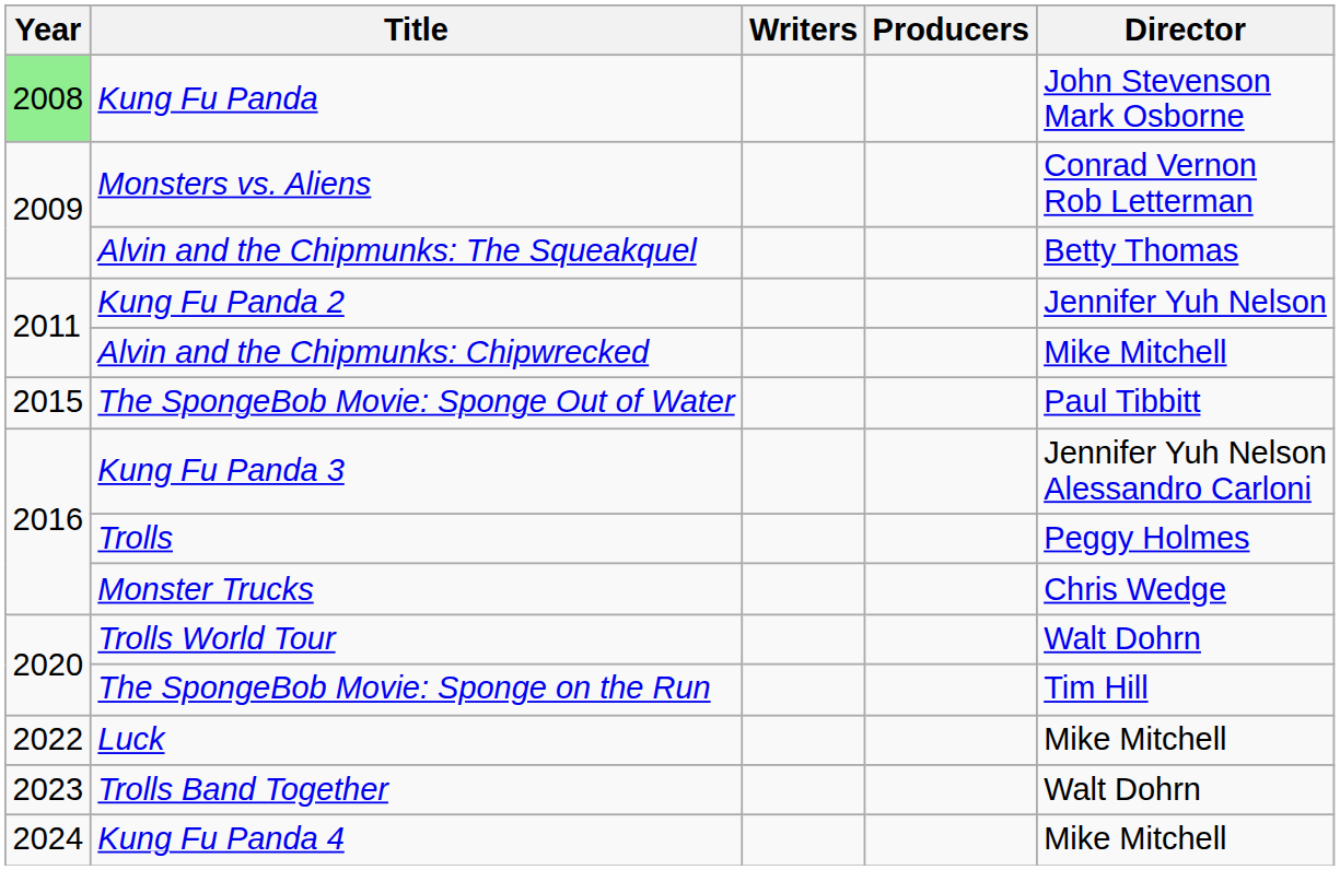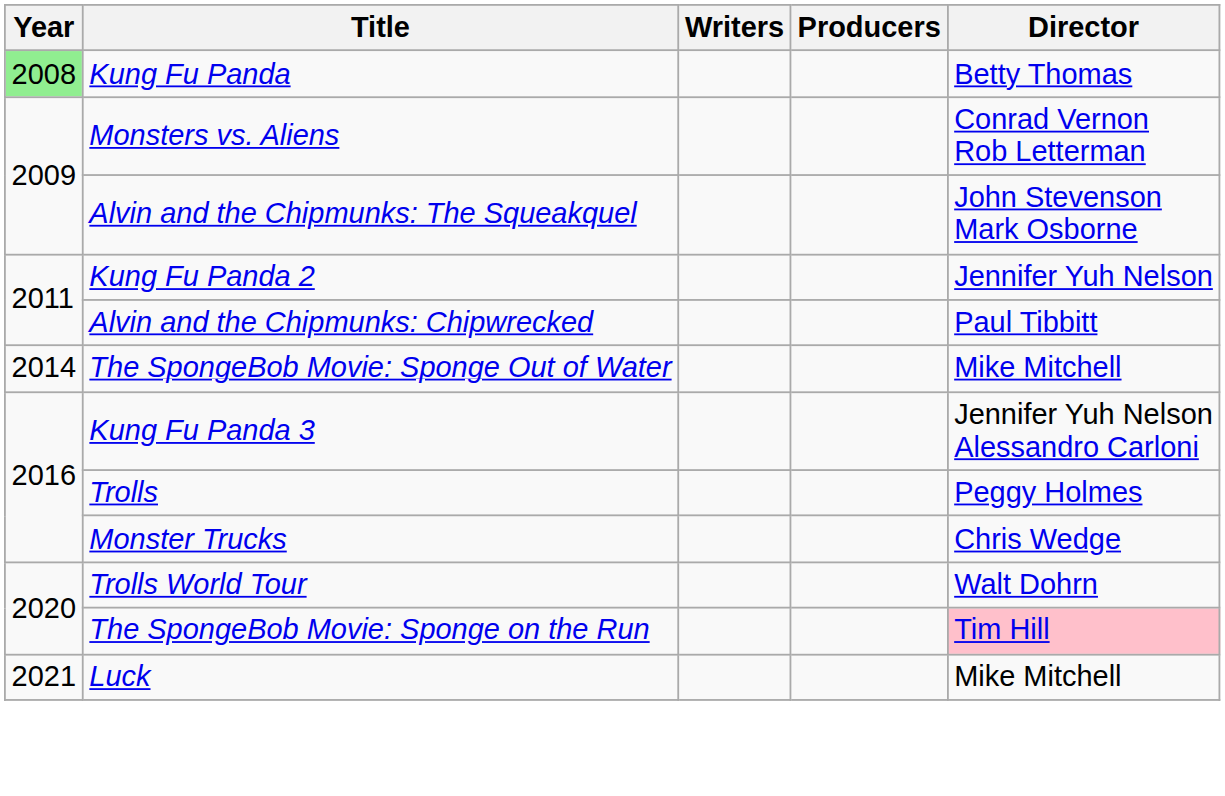 <table class="wikitable plainrowheaders">
 <tr>
 <th>Year</th>
 <th>Title</th>
 <th>Writers</th>
 <th>Producers</th>
 <th>Director</th>
 </tr>
 <tr>
 <td style="background: lightgreen;">2008</td>
 <td><em><a href='#'>Kung Fu Panda</a></em></td>
 <td></td>
 <td></td>
-<td><a href='#'>John Stevenson</a><br><a href='#'>Mark Osborne</a></td>
+<td><a href='#'>Betty Thomas</a></td>
 </tr>
 <tr>
 <td rowspan="2">2009</td>
 <td><em><a href='#'>Monsters vs. Aliens</a></em></td>
 <td></td>
 <td></td>
 <td><a href='#'>Conrad Vernon</a><br><a href='#'>Rob Letterman</a></td>
 </tr>
 <tr>
 <td><em><a href='#'>Alvin and the Chipmunks: The Squeakquel</a></em></td>
 <td></td>
 <td></td>
-<td><a href='#'>Betty Thomas</a></td>
+<td><a href='#'>John Stevenson</a><br><a href='#'>Mark Osborne</a></td>
 </tr>
 <tr>
 <td rowspan="2">2011</td>
 <td><em><a href='#'>Kung Fu Panda 2</a></em></td>
 <td></td>
 <td></td>
 <td><a href='#'>Jennifer Yuh Nelson</a></td>
 </tr>
 <tr>
 <td><em><a href='#'>Alvin and the Chipmunks: Chipwrecked</a></em></td>
 <td></td>
 <td></td>
-<td><a href='#'>Mike Mitchell</a></td>
+<td><a href='#'>Paul Tibbitt</a></td>
 </tr>
 <tr>
-<td>2015</td>
+<td>2014</td>
 <td><em><a href='#'>The SpongeBob Movie: Sponge Out of Water</a></em></td>
 <td></td>
 <td></td>
-<td><a href='#'>Paul Tibbitt</a></td>
+<td><a href='#'>Mike Mitchell</a></td>
 </tr>
 <tr>
 <td rowspan="3">2016</td>
 <td><em><a href='#'>Kung Fu Panda 3</a></em></td>
 <td></td>
 <td></td>
 <td>Jennifer Yuh Nelson<br><a href='#'>Alessandro Carloni</a></td>
 </tr>
 <tr>
 <td><em><a href='#'>Trolls</a></em></td>
 <td></td>
 <td></td>
 <td><a href='#'>Peggy Holmes</a></td>
 </tr>
 <tr>
 <td><em><a href='#'>Monster Trucks</a></em></td>
 <td></td>
 <td></td>
 <td><a href='#'>Chris Wedge</a></td>
 </tr>
 <tr>
 <td rowspan="2">2020</td>
 <td><em><a href='#'>Trolls World Tour</a></em></td>
 <td></td>
 <td></td>
 <td><a href='#'>Walt Dohrn</a></td>
 </tr>
 <tr>
 <td><em><a href='#'>The SpongeBob Movie: Sponge on the Run</a></em></td>
 <td></td>
 <td></td>
-<td><a href='#'>Tim Hill</a></td>
+<td style="background: pink;"><a href='#'>Tim Hill</a></td>
 </tr>
 <tr>
-<td>2022</td>
+<td>2021</td>
 <td><em><a href='#'>Luck</a></em></td>
 <td></td>
 <td></td>
 <td>Mike Mitchell</td>
 </tr>
-<tr>
-<td>2023</td>
-<td><em><a href='#'>Trolls Band Together</a></em></td>
-<td></td>
-<td></td>
-<td>Walt Dohrn</td>
-</tr>
-<tr>
-<td>2024</td>
-<td><em><a href='#'>Kung Fu Panda 4</a></em></td>
-<td></td>
-<td></td>
-<td>Mike Mitchell</td>
-</tr>
 </table>
